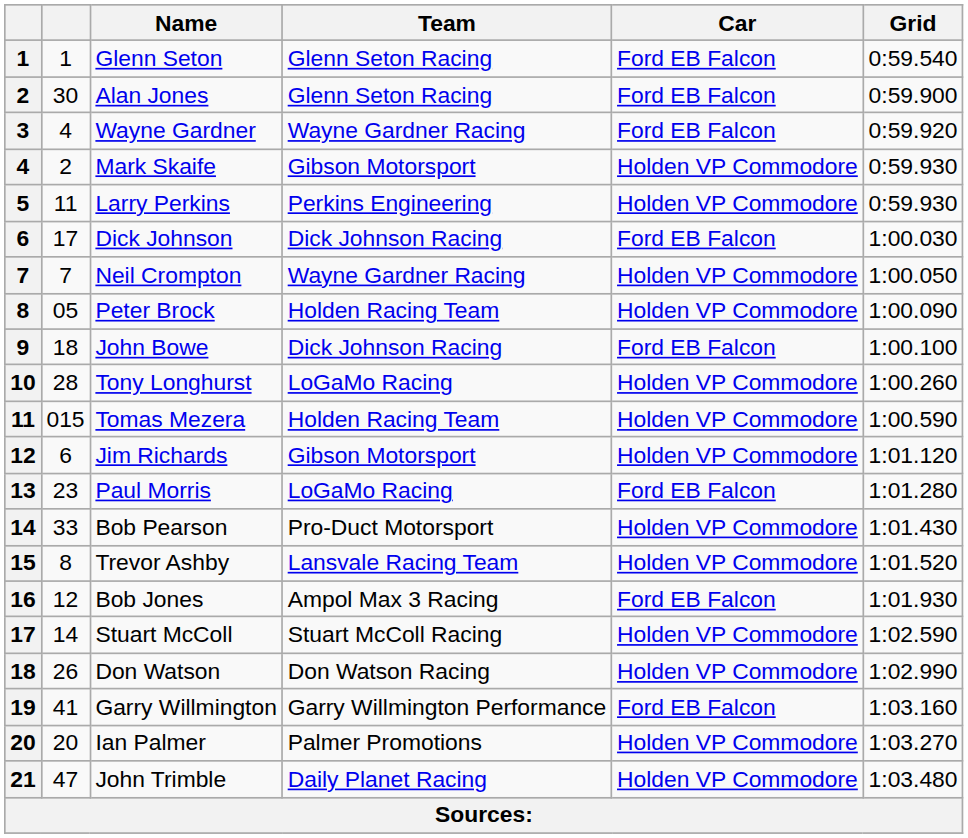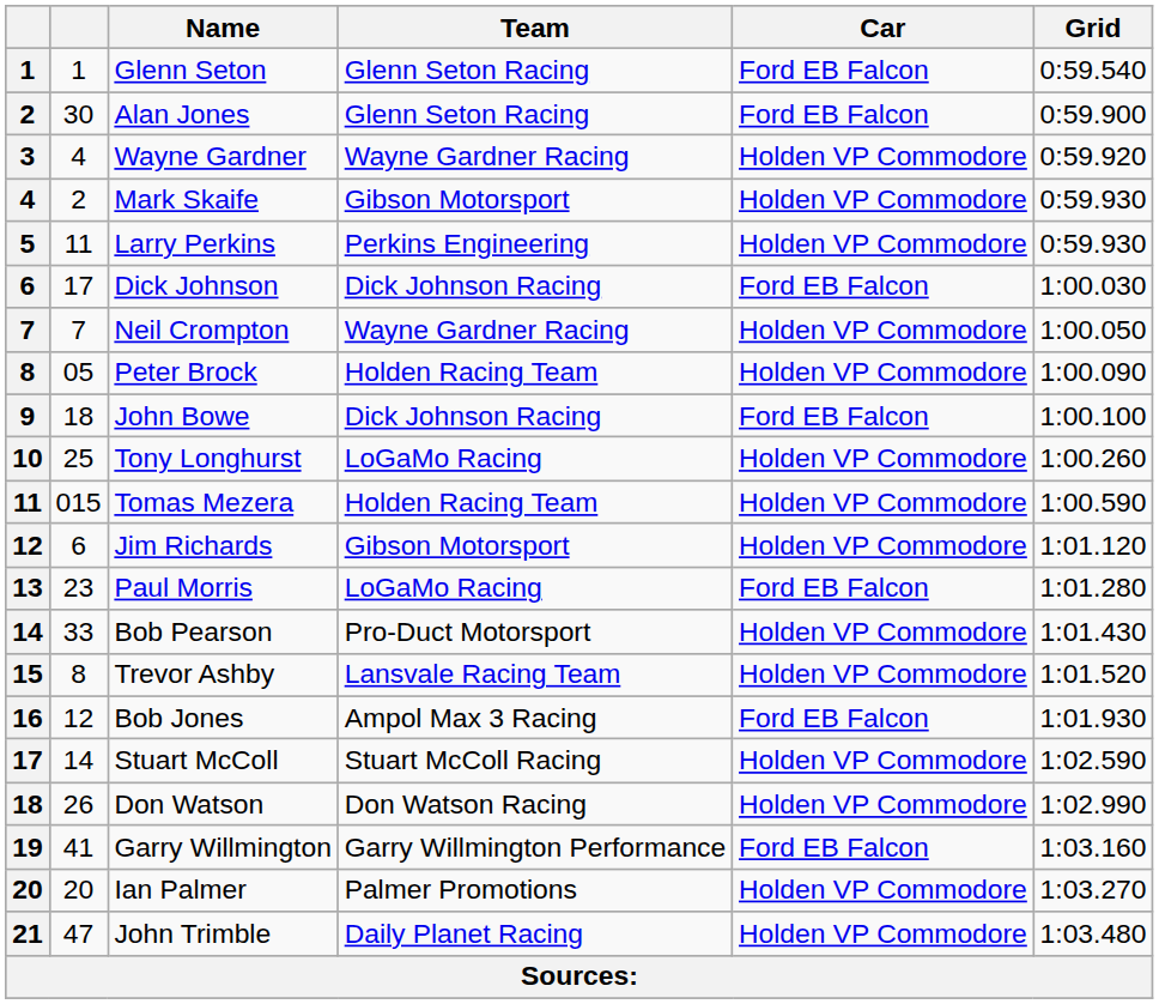 <table class="wikitable" style="font-size: 85%">
 <tr>
 <th></th>
 <th></th>
 <th>Name</th>
 <th>Team</th>
 <th>Car</th>
 <th>Grid</th>
 </tr>
 <tr>
 <th>1</th>
 <td style="text-align:center;">1</td>
 <td> <a href='#'>Glenn Seton</a></td>
 <td><a href='#'>Glenn Seton Racing</a></td>
 <td><a href='#'>Ford EB Falcon</a></td>
 <td>0:59.540</td>
 </tr>
 <tr>
 <th>2</th>
 <td style="text-align:center;">30</td>
 <td> <a href='#'>Alan Jones</a></td>
 <td><a href='#'>Glenn Seton Racing</a></td>
 <td><a href='#'>Ford EB Falcon</a></td>
 <td>0:59.900</td>
 </tr>
 <tr>
 <th>3</th>
 <td style="text-align:center;">4</td>
 <td> <a href='#'>Wayne Gardner</a></td>
 <td><a href='#'>Wayne Gardner Racing</a></td>
-<td><a href='#'>Ford EB Falcon</a></td>
+<td><a href='#'>Holden VP Commodore</a></td>
 <td>0:59.920</td>
 </tr>
 <tr>
 <th>4</th>
 <td style="text-align:center;">2</td>
 <td> <a href='#'>Mark Skaife</a></td>
 <td><a href='#'>Gibson Motorsport</a></td>
 <td><a href='#'>Holden VP Commodore</a></td>
 <td>0:59.930</td>
 </tr>
 <tr>
 <th>5</th>
 <td style="text-align:center;">11</td>
 <td> <a href='#'>Larry Perkins</a></td>
 <td><a href='#'>Perkins Engineering</a></td>
 <td><a href='#'>Holden VP Commodore</a></td>
 <td>0:59.930</td>
 </tr>
 <tr>
 <th>6</th>
 <td style="text-align:center;">17</td>
 <td> <a href='#'>Dick Johnson</a></td>
 <td><a href='#'>Dick Johnson Racing</a></td>
 <td><a href='#'>Ford EB Falcon</a></td>
 <td>1:00.030</td>
 </tr>
 <tr>
 <th>7</th>
 <td style="text-align:center;">7</td>
 <td> <a href='#'>Neil Crompton</a></td>
 <td><a href='#'>Wayne Gardner Racing</a></td>
 <td><a href='#'>Holden VP Commodore</a></td>
 <td>1:00.050</td>
 </tr>
 <tr>
 <th>8</th>
 <td style="text-align:center;">05</td>
 <td> <a href='#'>Peter Brock</a></td>
 <td><a href='#'>Holden Racing Team</a></td>
 <td><a href='#'>Holden VP Commodore</a></td>
 <td>1:00.090</td>
 </tr>
 <tr>
 <th>9</th>
 <td style="text-align:center;">18</td>
 <td> <a href='#'>John Bowe</a></td>
 <td><a href='#'>Dick Johnson Racing</a></td>
 <td><a href='#'>Ford EB Falcon</a></td>
 <td>1:00.100</td>
 </tr>
 <tr>
 <th>10</th>
-<td style="text-align:center;">28</td>
+<td style="text-align:center;">25</td>
 <td> <a href='#'>Tony Longhurst</a></td>
 <td><a href='#'>LoGaMo Racing</a></td>
 <td><a href='#'>Holden VP Commodore</a></td>
 <td>1:00.260</td>
 </tr>
 <tr>
 <th>11</th>
 <td style="text-align:center;">015</td>
 <td> <a href='#'>Tomas Mezera</a></td>
 <td><a href='#'>Holden Racing Team</a></td>
 <td><a href='#'>Holden VP Commodore</a></td>
 <td>1:00.590</td>
 </tr>
 <tr>
 <th>12</th>
 <td style="text-align:center;">6</td>
 <td> <a href='#'>Jim Richards</a></td>
 <td><a href='#'>Gibson Motorsport</a></td>
 <td><a href='#'>Holden VP Commodore</a></td>
 <td>1:01.120</td>
 </tr>
 <tr>
 <th>13</th>
 <td style="text-align:center;">23</td>
 <td> <a href='#'>Paul Morris</a></td>
 <td><a href='#'>LoGaMo Racing</a></td>
 <td><a href='#'>Ford EB Falcon</a></td>
 <td>1:01.280</td>
 </tr>
 <tr>
 <th>14</th>
 <td style="text-align:center;">33</td>
 <td> Bob Pearson</td>
 <td>Pro-Duct Motorsport</td>
 <td><a href='#'>Holden VP Commodore</a></td>
 <td>1:01.430</td>
 </tr>
 <tr>
 <th>15</th>
 <td style="text-align:center;">8</td>
 <td> Trevor Ashby</td>
 <td><a href='#'>Lansvale Racing Team</a></td>
 <td><a href='#'>Holden VP Commodore</a></td>
 <td>1:01.520</td>
 </tr>
 <tr>
 <th>16</th>
 <td style="text-align:center;">12</td>
 <td> Bob Jones</td>
 <td>Ampol Max 3 Racing</td>
 <td><a href='#'>Ford EB Falcon</a></td>
 <td>1:01.930</td>
 </tr>
 <tr>
 <th>17</th>
 <td style="text-align:center;">14</td>
 <td> Stuart McColl</td>
 <td>Stuart McColl Racing</td>
 <td><a href='#'>Holden VP Commodore</a></td>
 <td>1:02.590</td>
 </tr>
 <tr>
 <th>18</th>
 <td style="text-align:center;">26</td>
 <td> Don Watson</td>
 <td>Don Watson Racing</td>
 <td><a href='#'>Holden VP Commodore</a></td>
 <td>1:02.990</td>
 </tr>
 <tr>
 <th>19</th>
 <td style="text-align:center;">41</td>
 <td> Garry Willmington</td>
 <td>Garry Willmington Performance</td>
 <td><a href='#'>Ford EB Falcon</a></td>
 <td>1:03.160</td>
 </tr>
 <tr>
 <th>20</th>
 <td style="text-align:center;">20</td>
 <td> Ian Palmer</td>
 <td>Palmer Promotions</td>
 <td><a href='#'>Holden VP Commodore</a></td>
 <td>1:03.270</td>
 </tr>
 <tr>
 <th>21</th>
 <td style="text-align:center;">47</td>
 <td> John Trimble</td>
 <td><a href='#'>Daily Planet Racing</a></td>
 <td><a href='#'>Holden VP Commodore</a></td>
 <td>1:03.480</td>
 </tr>
 <tr>
 <th colspan="6">Sources:</th>
 </tr>
 </table>
